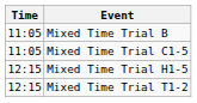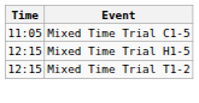 <table class="wikitable">
 <tr>
 <th>Time</th>
 <th>Event</th>
-</tr>
-<tr>
-<td>11:05</td>
-<td>Mixed Time Trial B</td>
 </tr>
 <tr>
 <td>11:05</td>
 <td>Mixed Time Trial C1-5</td>
 </tr>
 <tr>
 <td>12:15</td>
 <td>Mixed Time Trial H1-5</td>
 </tr>
 <tr>
 <td>12:15</td>
 <td>Mixed Time Trial T1-2</td>
 </tr>
 </table>
